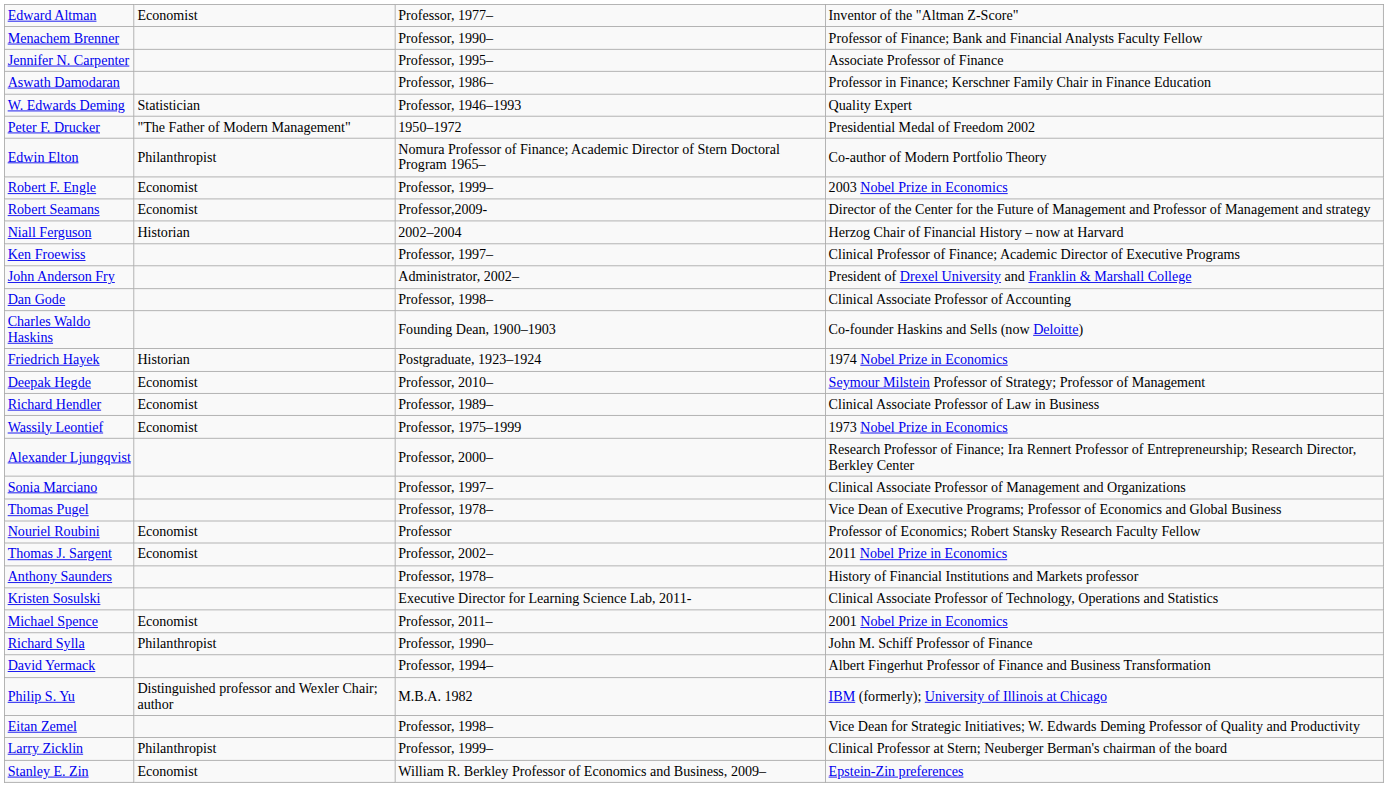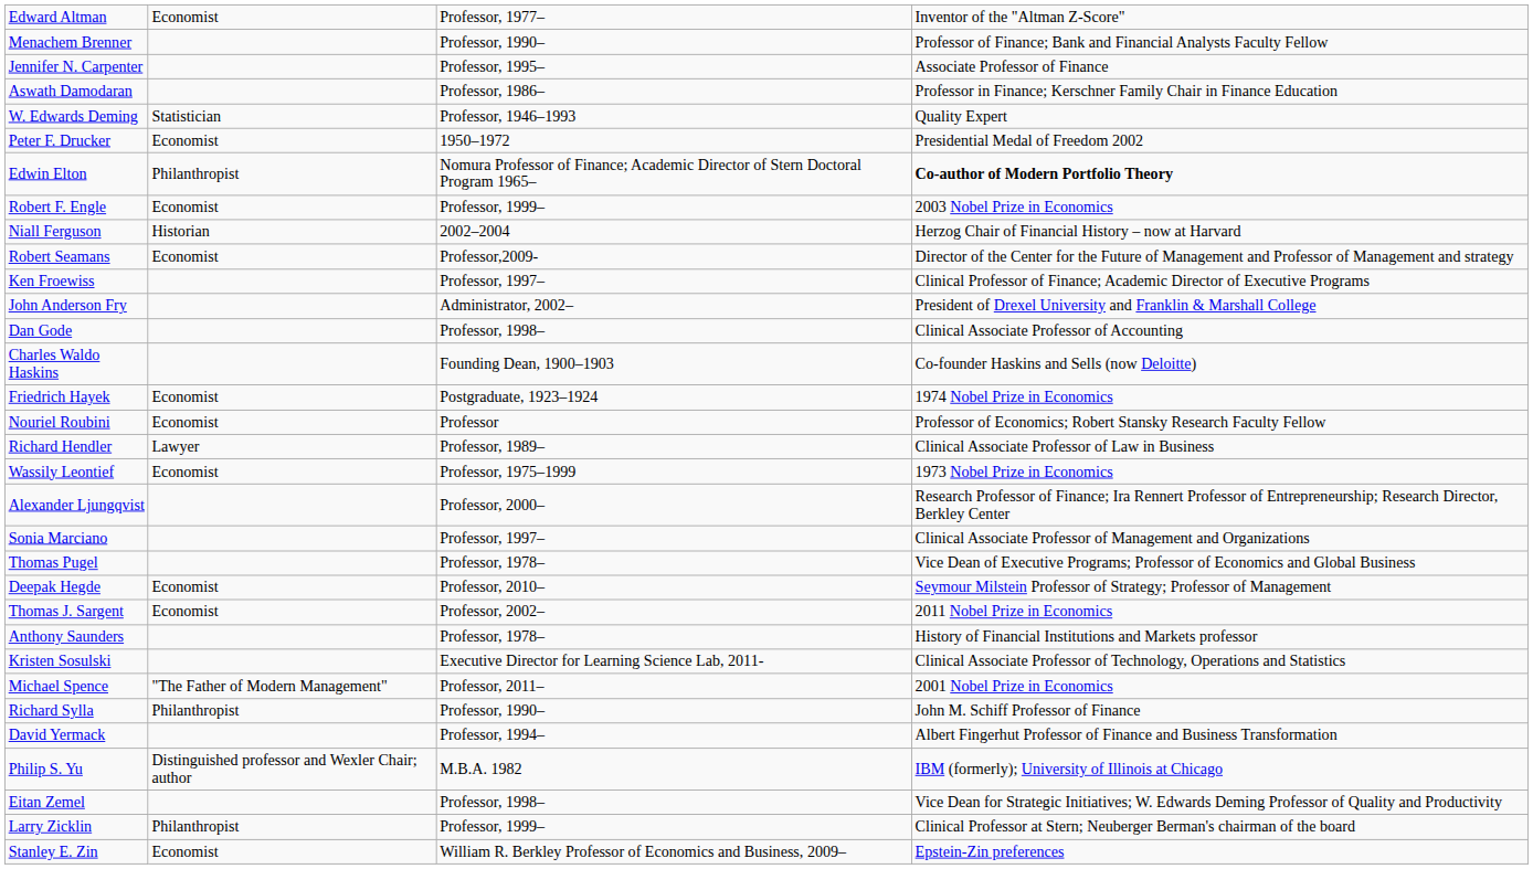 <table class="wikitable">
 <tr>
 <td><a href='#'>Edward Altman</a></td>
 <td>Economist</td>
 <td>Professor, 1977–</td>
 <td>Inventor of the "Altman Z-Score"</td>
 </tr>
 <tr>
 <td><a href='#'>Menachem Brenner</a></td>
 <td></td>
 <td>Professor, 1990–</td>
 <td>Professor of Finance; Bank and Financial Analysts Faculty Fellow</td>
 </tr>
 <tr>
 <td><a href='#'>Jennifer N. Carpenter</a></td>
 <td></td>
 <td>Professor, 1995–</td>
 <td>Associate Professor of Finance</td>
 </tr>
 <tr>
 <td><a href='#'>Aswath Damodaran</a></td>
 <td></td>
 <td>Professor, 1986–</td>
 <td>Professor in Finance; Kerschner Family Chair in Finance Education</td>
 </tr>
 <tr>
 <td><a href='#'>W. Edwards Deming</a></td>
 <td>Statistician</td>
 <td>Professor, 1946–1993</td>
 <td>Quality Expert</td>
 </tr>
 <tr>
 <td><a href='#'>Peter F. Drucker</a></td>
-<td>"The Father of Modern Management"</td>
+<td>Economist</td>
 <td>1950–1972</td>
 <td>Presidential Medal of Freedom 2002</td>
 </tr>
 <tr>
 <td><a href='#'>Edwin Elton</a></td>
 <td>Philanthropist</td>
 <td>Nomura Professor of Finance; Academic Director of Stern Doctoral Program 1965–</td>
-<td>Co-author of Modern Portfolio Theory</td>
+<td><strong>Co-author of Modern Portfolio Theory</strong></td>
 </tr>
 <tr>
 <td><a href='#'>Robert F. Engle</a></td>
 <td>Economist</td>
 <td>Professor, 1999–</td>
 <td>2003 <a href='#'>Nobel Prize in Economics</a></td>
 </tr>
 <tr>
+<td><a href='#'>Niall Ferguson</a></td>
+<td>Historian</td>
+<td>2002–2004</td>
+<td>Herzog Chair of Financial History – now at Harvard</td>
+</tr>
+<tr>
 <td><a href='#'>Robert Seamans</a></td>
 <td>Economist</td>
 <td>Professor,2009-</td>
 <td>Director of the Center for the Future of Management and Professor of Management and strategy</td>
-</tr>
-<tr>
-<td><a href='#'>Niall Ferguson</a></td>
-<td>Historian</td>
-<td>2002–2004</td>
-<td>Herzog Chair of Financial History – now at Harvard</td>
 </tr>
 <tr>
 <td><a href='#'>Ken Froewiss</a></td>
 <td></td>
 <td>Professor, 1997–</td>
 <td>Clinical Professor of Finance; Academic Director of Executive Programs</td>
 </tr>
 <tr>
 <td><a href='#'>John Anderson Fry</a></td>
 <td></td>
 <td>Administrator, 2002–</td>
 <td>President of <a href='#'>Drexel University</a> and <a href='#'>Franklin & Marshall College</a></td>
 </tr>
 <tr>
 <td><a href='#'>Dan Gode</a></td>
 <td></td>
 <td>Professor, 1998–</td>
 <td>Clinical Associate Professor of Accounting</td>
 </tr>
 <tr>
 <td><a href='#'>Charles Waldo Haskins</a></td>
 <td></td>
 <td>Founding Dean, 1900–1903</td>
 <td>Co-founder Haskins and Sells (now <a href='#'>Deloitte</a>)</td>
 </tr>
 <tr>
 <td><a href='#'>Friedrich Hayek</a></td>
-<td>Historian</td>
+<td>Economist</td>
 <td>Postgraduate, 1923–1924</td>
 <td>1974 <a href='#'>Nobel Prize in Economics</a></td>
 </tr>
 <tr>
-<td><a href='#'>Deepak Hegde</a></td>
+<td><a href='#'>Nouriel Roubini</a></td>
 <td>Economist</td>
-<td>Professor, 2010–</td>
-<td><a href='#'>Seymour Milstein</a> Professor of Strategy; Professor of Management</td>
+<td>Professor</td>
+<td>Professor of Economics; Robert Stansky Research Faculty Fellow</td>
 </tr>
 <tr>
 <td><a href='#'>Richard Hendler</a></td>
-<td>Economist</td>
+<td>Lawyer</td>
 <td>Professor, 1989–</td>
 <td>Clinical Associate Professor of Law in Business</td>
 </tr>
 <tr>
 <td><a href='#'>Wassily Leontief</a></td>
 <td>Economist</td>
 <td>Professor, 1975–1999</td>
 <td>1973 <a href='#'>Nobel Prize in Economics</a></td>
 </tr>
 <tr>
 <td><a href='#'>Alexander Ljungqvist</a></td>
 <td></td>
 <td>Professor, 2000–</td>
 <td>Research Professor of Finance; Ira Rennert Professor of Entrepreneurship; Research Director, Berkley Center</td>
 </tr>
 <tr>
 <td><a href='#'>Sonia Marciano</a></td>
 <td></td>
 <td>Professor, 1997–</td>
 <td>Clinical Associate Professor of Management and Organizations</td>
 </tr>
 <tr>
 <td><a href='#'>Thomas Pugel</a></td>
 <td></td>
 <td>Professor, 1978–</td>
 <td>Vice Dean of Executive Programs; Professor of Economics and Global Business</td>
 </tr>
 <tr>
-<td><a href='#'>Nouriel Roubini</a></td>
+<td><a href='#'>Deepak Hegde</a></td>
 <td>Economist</td>
-<td>Professor</td>
-<td>Professor of Economics; Robert Stansky Research Faculty Fellow</td>
+<td>Professor, 2010–</td>
+<td><a href='#'>Seymour Milstein</a> Professor of Strategy; Professor of Management</td>
 </tr>
 <tr>
 <td><a href='#'>Thomas J. Sargent</a></td>
 <td>Economist</td>
 <td>Professor, 2002–</td>
 <td>2011 <a href='#'>Nobel Prize in Economics</a></td>
 </tr>
 <tr>
 <td><a href='#'>Anthony Saunders</a></td>
 <td></td>
 <td>Professor, 1978–</td>
 <td>History of Financial Institutions and Markets professor</td>
 </tr>
 <tr>
 <td><a href='#'>Kristen Sosulski</a></td>
 <td></td>
 <td>Executive Director for Learning Science Lab, 2011-</td>
 <td>Clinical Associate Professor of Technology, Operations and Statistics</td>
 </tr>
 <tr>
 <td><a href='#'>Michael Spence</a></td>
-<td>Economist</td>
+<td>"The Father of Modern Management"</td>
 <td>Professor, 2011–</td>
 <td>2001 <a href='#'>Nobel Prize in Economics</a></td>
 </tr>
 <tr>
 <td><a href='#'>Richard Sylla</a></td>
 <td>Philanthropist</td>
 <td>Professor, 1990–</td>
 <td>John M. Schiff Professor of Finance</td>
 </tr>
 <tr>
 <td><a href='#'>David Yermack</a></td>
 <td></td>
 <td>Professor, 1994–</td>
 <td>Albert Fingerhut Professor of Finance and Business Transformation</td>
 </tr>
 <tr>
 <td><a href='#'>Philip S. Yu</a></td>
 <td>Distinguished professor and Wexler Chair; author</td>
 <td>M.B.A. 1982</td>
 <td><a href='#'>IBM</a> (formerly); <a href='#'>University of Illinois at Chicago</a></td>
 </tr>
 <tr>
 <td><a href='#'>Eitan Zemel</a></td>
 <td></td>
 <td>Professor, 1998–</td>
 <td>Vice Dean for Strategic Initiatives; W. Edwards Deming Professor of Quality and Productivity</td>
 </tr>
 <tr>
 <td><a href='#'>Larry Zicklin</a></td>
 <td>Philanthropist</td>
 <td>Professor, 1999–</td>
 <td>Clinical Professor at Stern; Neuberger Berman's chairman of the board</td>
 </tr>
 <tr>
 <td><a href='#'>Stanley E. Zin</a></td>
 <td>Economist</td>
 <td>William R. Berkley Professor of Economics and Business, 2009–</td>
 <td><a href='#'>Epstein-Zin preferences</a></td>
 </tr>
 </table>
